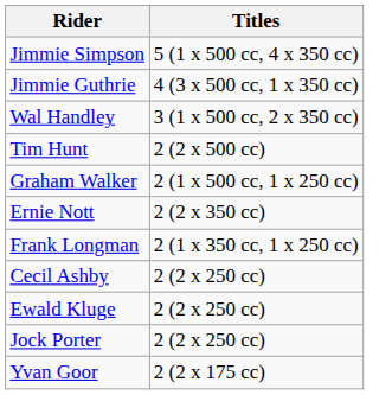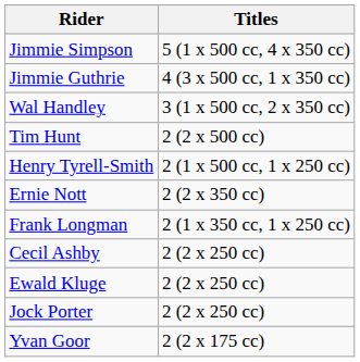 <table class="wikitable">
 <tr>
 <th>Rider</th>
 <th>Titles</th>
 </tr>
 <tr>
 <td> <a href='#'>Jimmie Simpson</a></td>
 <td>5 (1 x 500 cc, 4 x 350 cc)</td>
 </tr>
 <tr>
 <td> <a href='#'>Jimmie Guthrie</a></td>
 <td>4 (3 x 500 cc, 1 x 350 cc)</td>
 </tr>
 <tr>
 <td> <a href='#'>Wal Handley</a></td>
 <td>3 (1 x 500 cc, 2 x 350 cc)</td>
 </tr>
 <tr>
 <td> <a href='#'>Tim Hunt</a></td>
 <td>2 (2 x 500 cc)</td>
 </tr>
 <tr>
-<td> <a href='#'>Graham Walker</a></td>
+<td> <a href='#'>Henry Tyrell-Smith</a></td>
 <td>2 (1 x 500 cc, 1 x 250 cc)</td>
 </tr>
 <tr>
 <td> <a href='#'>Ernie Nott</a></td>
 <td>2 (2 x 350 cc)</td>
 </tr>
 <tr>
 <td> <a href='#'>Frank Longman</a></td>
 <td>2 (1 x 350 cc, 1 x 250 cc)</td>
 </tr>
 <tr>
 <td> <a href='#'>Cecil Ashby</a></td>
 <td>2 (2 x 250 cc)</td>
 </tr>
 <tr>
 <td> <a href='#'>Ewald Kluge</a></td>
 <td>2 (2 x 250 cc)</td>
 </tr>
 <tr>
 <td> <a href='#'>Jock Porter</a></td>
 <td>2 (2 x 250 cc)</td>
 </tr>
 <tr>
 <td> <a href='#'>Yvan Goor</a></td>
 <td>2 (2 x 175 cc)</td>
 </tr>
 </table>
